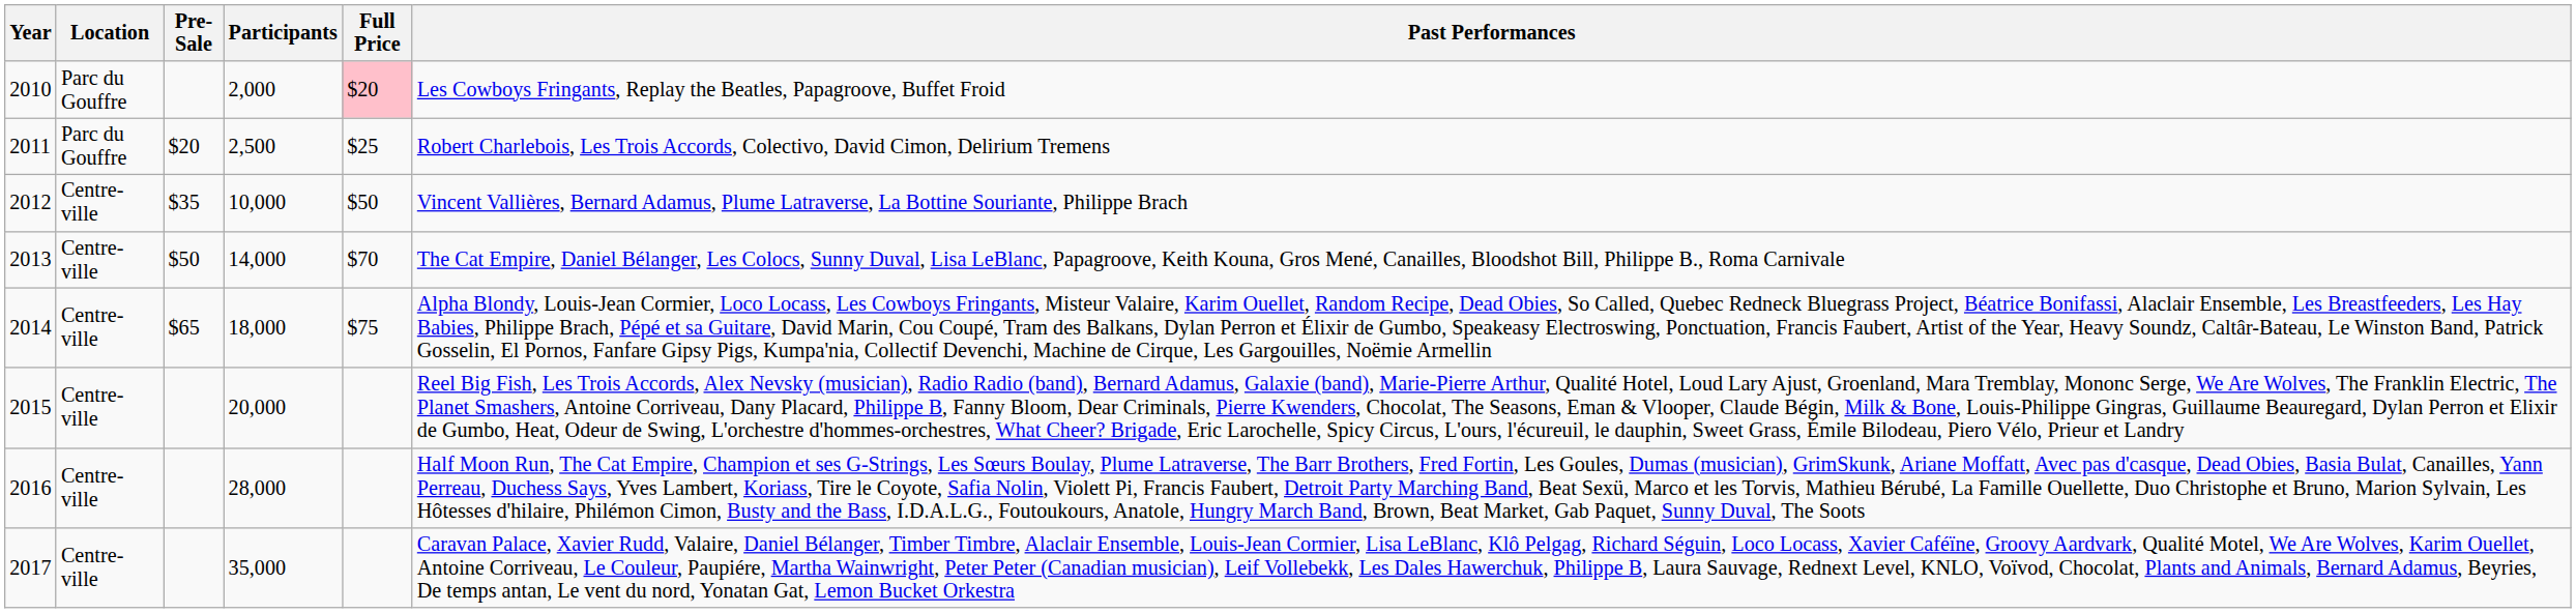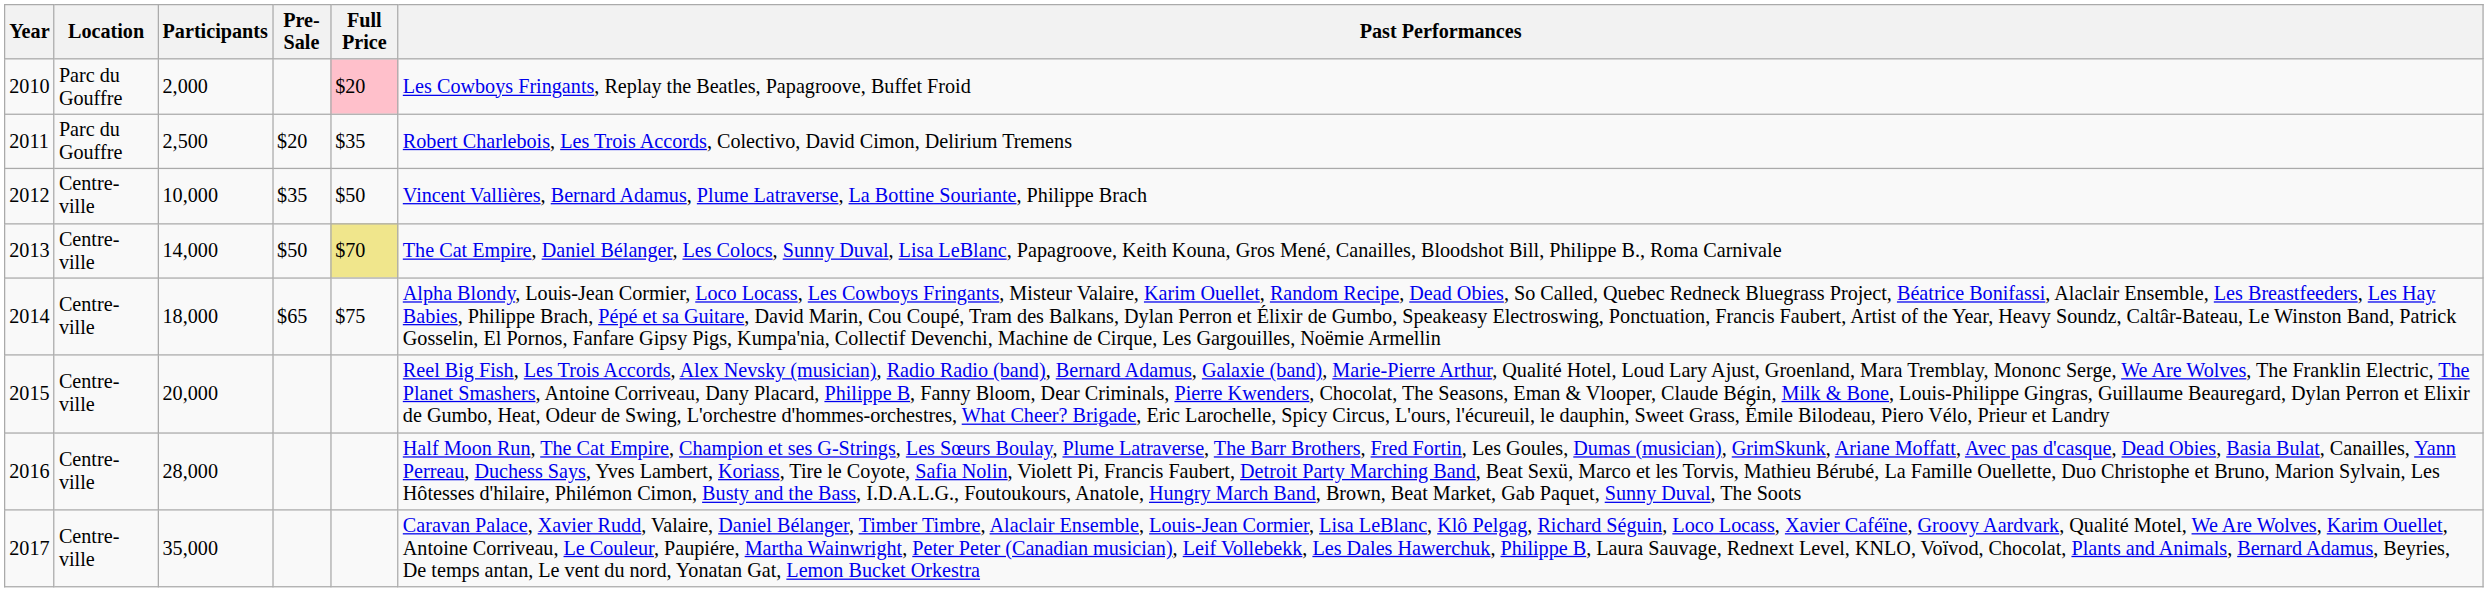 <table class="wikitable">
 <tr>
 <th>Year</th>
 <th>Location</th>
+<th>Participants</th>
 <th>Pre-Sale</th>
-<th>Participants</th>
 <th>Full Price</th>
 <th>Past Performances</th>
 </tr>
 <tr>
 <td>2010</td>
 <td>Parc du Gouffre</td>
+<td>2,000</td>
 <td></td>
-<td>2,000</td>
 <td style="background: pink;">$20</td>
 <td><a href='#'>Les Cowboys Fringants</a>, Replay the Beatles, Papagroove, Buffet Froid</td>
 </tr>
 <tr>
 <td>2011</td>
 <td>Parc du Gouffre</td>
+<td>2,500</td>
 <td>$20</td>
-<td>2,500</td>
-<td>$25</td>
+<td>$35</td>
 <td><a href='#'>Robert Charlebois</a>, <a href='#'>Les Trois Accords</a>, Colectivo, David Cimon, Delirium Tremens</td>
 </tr>
 <tr>
 <td>2012</td>
 <td>Centre-ville</td>
+<td>10,000</td>
 <td>$35</td>
-<td>10,000</td>
 <td>$50</td>
 <td><a href='#'>Vincent Vallières</a>, <a href='#'>Bernard Adamus</a>, <a href='#'>Plume Latraverse</a>, <a href='#'>La Bottine Souriante</a>, Philippe Brach</td>
 </tr>
 <tr>
 <td>2013</td>
 <td>Centre-ville</td>
+<td>14,000</td>
 <td>$50</td>
-<td>14,000</td>
-<td>$70</td>
+<td style="background: khaki;">$70</td>
 <td><a href='#'>The Cat Empire</a>, <a href='#'>Daniel Bélanger</a>, <a href='#'>Les Colocs</a>, <a href='#'>Sunny Duval</a>, <a href='#'>Lisa LeBlanc</a>, Papagroove, Keith Kouna, Gros Mené, Canailles, Bloodshot Bill, Philippe B., Roma Carnivale</td>
 </tr>
 <tr>
 <td>2014</td>
 <td>Centre-ville</td>
+<td>18,000</td>
 <td>$65</td>
-<td>18,000</td>
 <td>$75</td>
 <td><a href='#'>Alpha Blondy</a>, Louis-Jean Cormier, <a href='#'>Loco Locass</a>, <a href='#'>Les Cowboys Fringants</a>, Misteur Valaire, <a href='#'>Karim Ouellet</a>, <a href='#'>Random Recipe</a>, <a href='#'>Dead Obies</a>, So Called, Quebec Redneck Bluegrass Project, <a href='#'>Béatrice Bonifassi</a>, Alaclair Ensemble, <a href='#'>Les Breastfeeders</a>, <a href='#'>Les Hay Babies</a>, Philippe Brach, <a href='#'>Pépé et sa Guitare</a>, David Marin, Cou Coupé, Tram des Balkans, Dylan Perron et Élixir de Gumbo, Speakeasy Electroswing, Ponctuation, Francis Faubert, Artist of the Year, Heavy Soundz, Caltâr-Bateau, Le Winston Band, Patrick Gosselin, El Pornos, Fanfare Gipsy Pigs, Kumpa'nia, Collectif Devenchi, Machine de Cirque, Les Gargouilles, Noëmie Armellin</td>
 </tr>
 <tr>
 <td>2015</td>
 <td>Centre-ville</td>
+<td>20,000</td>
 <td></td>
-<td>20,000</td>
 <td></td>
 <td><a href='#'>Reel Big Fish</a>, <a href='#'>Les Trois Accords</a>, <a href='#'>Alex Nevsky (musician)</a>, <a href='#'>Radio Radio (band)</a>, <a href='#'>Bernard Adamus</a>, <a href='#'>Galaxie (band)</a>, <a href='#'>Marie-Pierre Arthur</a>, Qualité Hotel, Loud Lary Ajust, Groenland, Mara Tremblay, Mononc Serge, <a href='#'>We Are Wolves</a>, The Franklin Electric, <a href='#'>The Planet Smashers</a>, Antoine Corriveau, Dany Placard, <a href='#'>Philippe B</a>, Fanny Bloom, Dear Criminals, <a href='#'>Pierre Kwenders</a>, Chocolat, The Seasons, Eman & Vlooper, Claude Bégin, <a href='#'>Milk & Bone</a>, Louis-Philippe Gingras, Guillaume Beauregard, Dylan Perron et Elixir de Gumbo, Heat, Odeur de Swing, L'orchestre d'hommes-orchestres, <a href='#'>What Cheer? Brigade</a>, Eric Larochelle, Spicy Circus, L'ours, l'écureuil, le dauphin, Sweet Grass, Émile Bilodeau, Piero Vélo, Prieur et Landry</td>
 </tr>
 <tr>
 <td>2016</td>
 <td>Centre-ville</td>
+<td>28,000</td>
 <td></td>
-<td>28,000</td>
 <td></td>
 <td><a href='#'>Half Moon Run</a>, <a href='#'>The Cat Empire</a>, <a href='#'>Champion et ses G-Strings</a>, <a href='#'>Les Sœurs Boulay</a>, <a href='#'>Plume Latraverse</a>, <a href='#'>The Barr Brothers</a>, <a href='#'>Fred Fortin</a>, Les Goules, <a href='#'>Dumas (musician)</a>, <a href='#'>GrimSkunk</a>, <a href='#'>Ariane Moffatt</a>, <a href='#'>Avec pas d'casque</a>, <a href='#'>Dead Obies</a>, <a href='#'>Basia Bulat</a>, Canailles, <a href='#'>Yann Perreau</a>, <a href='#'>Duchess Says</a>, Yves Lambert, <a href='#'>Koriass</a>, Tire le Coyote, <a href='#'>Safia Nolin</a>, Violett Pi, Francis Faubert, <a href='#'>Detroit Party Marching Band</a>, Beat Sexü, Marco et les Torvis, Mathieu Bérubé, La Famille Ouellette, Duo Christophe et Bruno, Marion Sylvain, Les Hôtesses d'hilaire, Philémon Cimon, <a href='#'>Busty and the Bass</a>, I.D.A.L.G., Foutoukours, Anatole, <a href='#'>Hungry March Band</a>, Brown, Beat Market, Gab Paquet, <a href='#'>Sunny Duval</a>, The Soots</td>
 </tr>
 <tr>
 <td>2017</td>
 <td>Centre-ville</td>
+<td>35,000</td>
 <td></td>
-<td>35,000</td>
 <td></td>
 <td><a href='#'>Caravan Palace</a>, <a href='#'>Xavier Rudd</a>, Valaire, <a href='#'>Daniel Bélanger</a>, <a href='#'>Timber Timbre</a>, <a href='#'>Alaclair Ensemble</a>, <a href='#'>Louis-Jean Cormier</a>, <a href='#'>Lisa LeBlanc</a>, <a href='#'>Klô Pelgag</a>, <a href='#'>Richard Séguin</a>, <a href='#'>Loco Locass</a>, <a href='#'>Xavier Caféïne</a>, <a href='#'>Groovy Aardvark</a>, Qualité Motel, <a href='#'>We Are Wolves</a>, <a href='#'>Karim Ouellet</a>, Antoine Corriveau, <a href='#'>Le Couleur</a>, Paupiére, <a href='#'>Martha Wainwright</a>, <a href='#'>Peter Peter (Canadian musician)</a>, <a href='#'>Leif Vollebekk</a>, <a href='#'>Les Dales Hawerchuk</a>, <a href='#'>Philippe B</a>, Laura Sauvage, Rednext Level, KNLO, Voïvod, Chocolat, <a href='#'>Plants and Animals</a>, <a href='#'>Bernard Adamus</a>, Beyries, De temps antan, Le vent du nord, Yonatan Gat, <a href='#'>Lemon Bucket Orkestra</a></td>
 </tr>
 </table>
